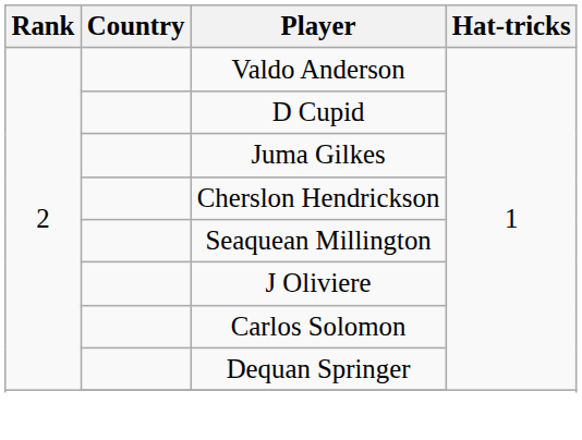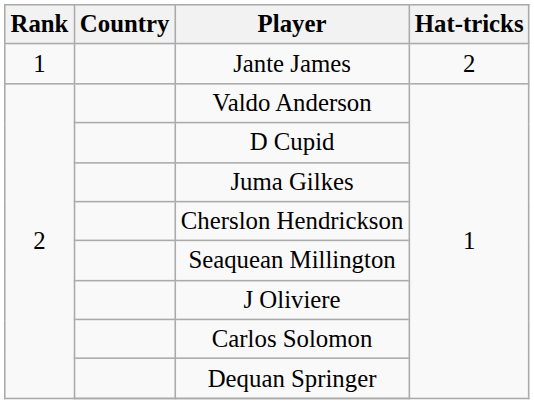 <table class="wikitable" style="text-align:center;">
 <tr>
 <th>Rank</th>
 <th>Country</th>
 <th>Player</th>
 <th>Hat-tricks</th>
+</tr>
+<tr>
+<td>1</td>
+<td></td>
+<td>Jante James</td>
+<td>2</td>
 </tr>
 <tr>
 <td rowspan=10>2</td>
 <td></td>
 <td>Valdo Anderson</td>
 <td rowspan=10>1</td>
 </tr>
 <tr>
 <td></td>
 <td>D Cupid</td>
 </tr>
 <tr>
 <td></td>
 <td>Juma Gilkes</td>
 </tr>
 <tr>
 <td></td>
 <td>Cherslon Hendrickson</td>
 </tr>
 <tr>
 <td></td>
 <td>Seaquean Millington</td>
 </tr>
 <tr>
 <td></td>
 <td>J Oliviere</td>
 </tr>
 <tr>
 <td></td>
 <td>Carlos Solomon</td>
 </tr>
 <tr>
 <td></td>
 <td>Dequan Springer</td>
 </tr>
 <tr>
 </tr>
 </table>
